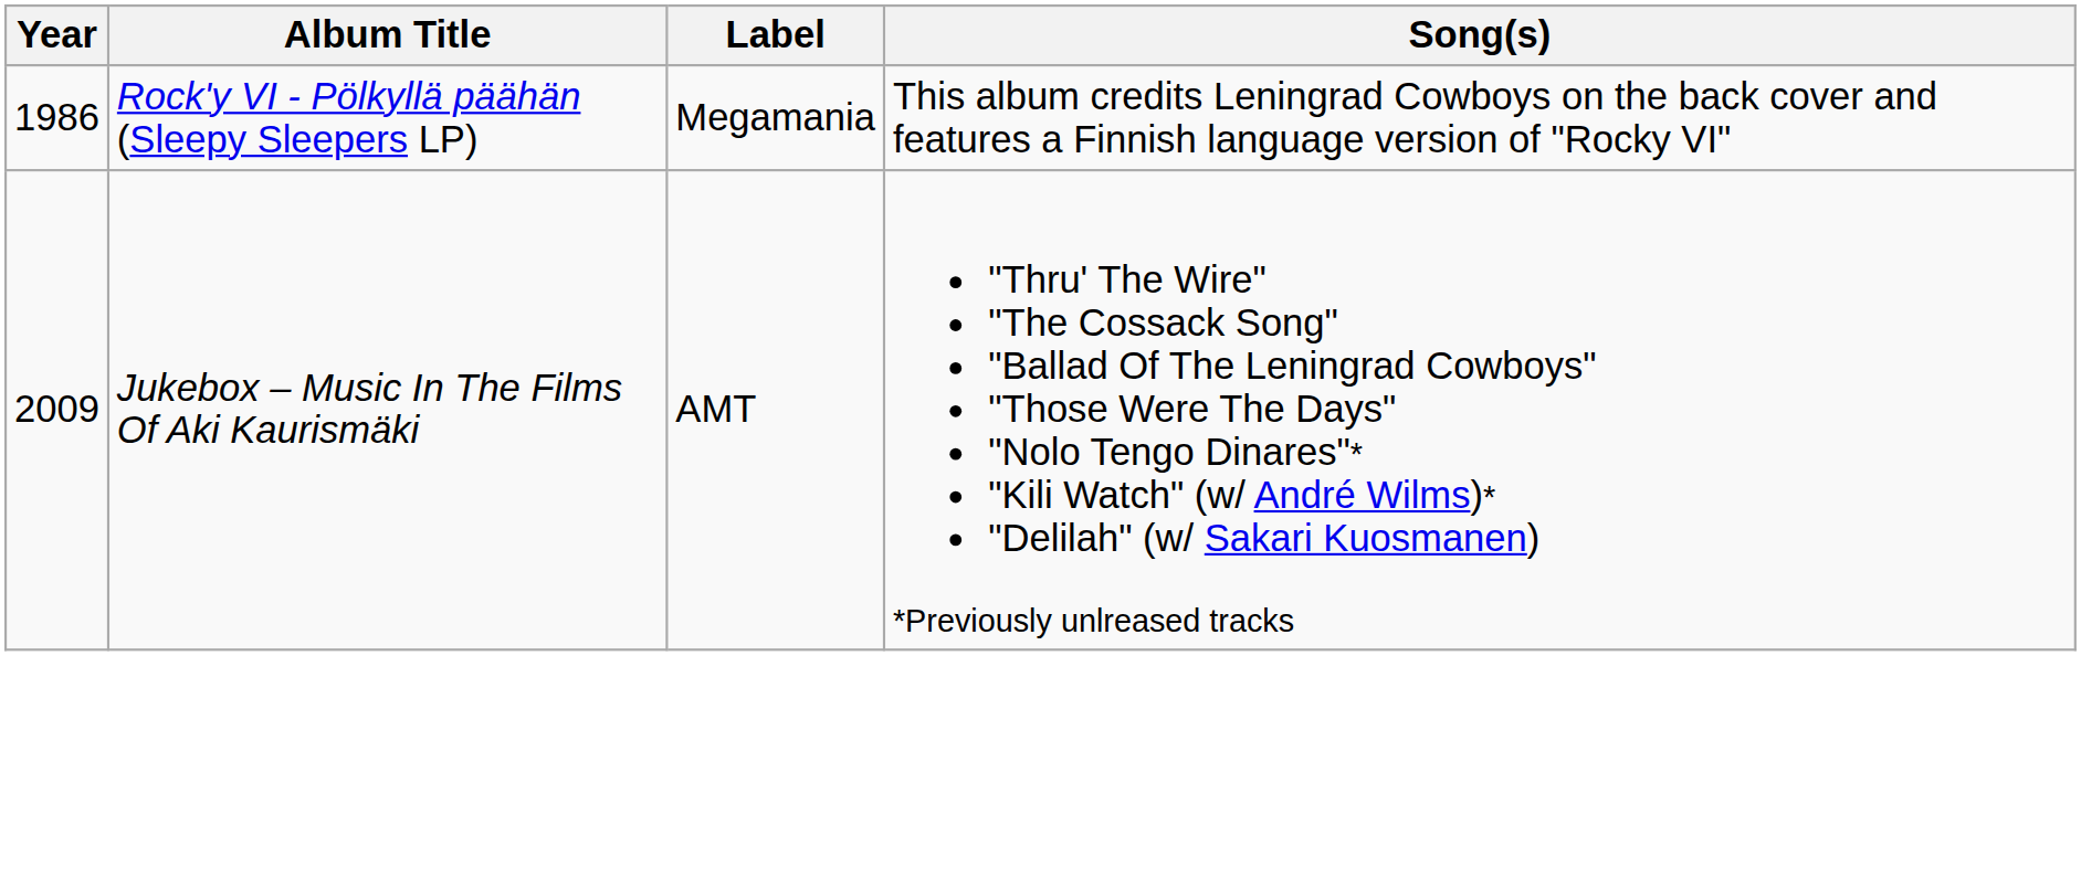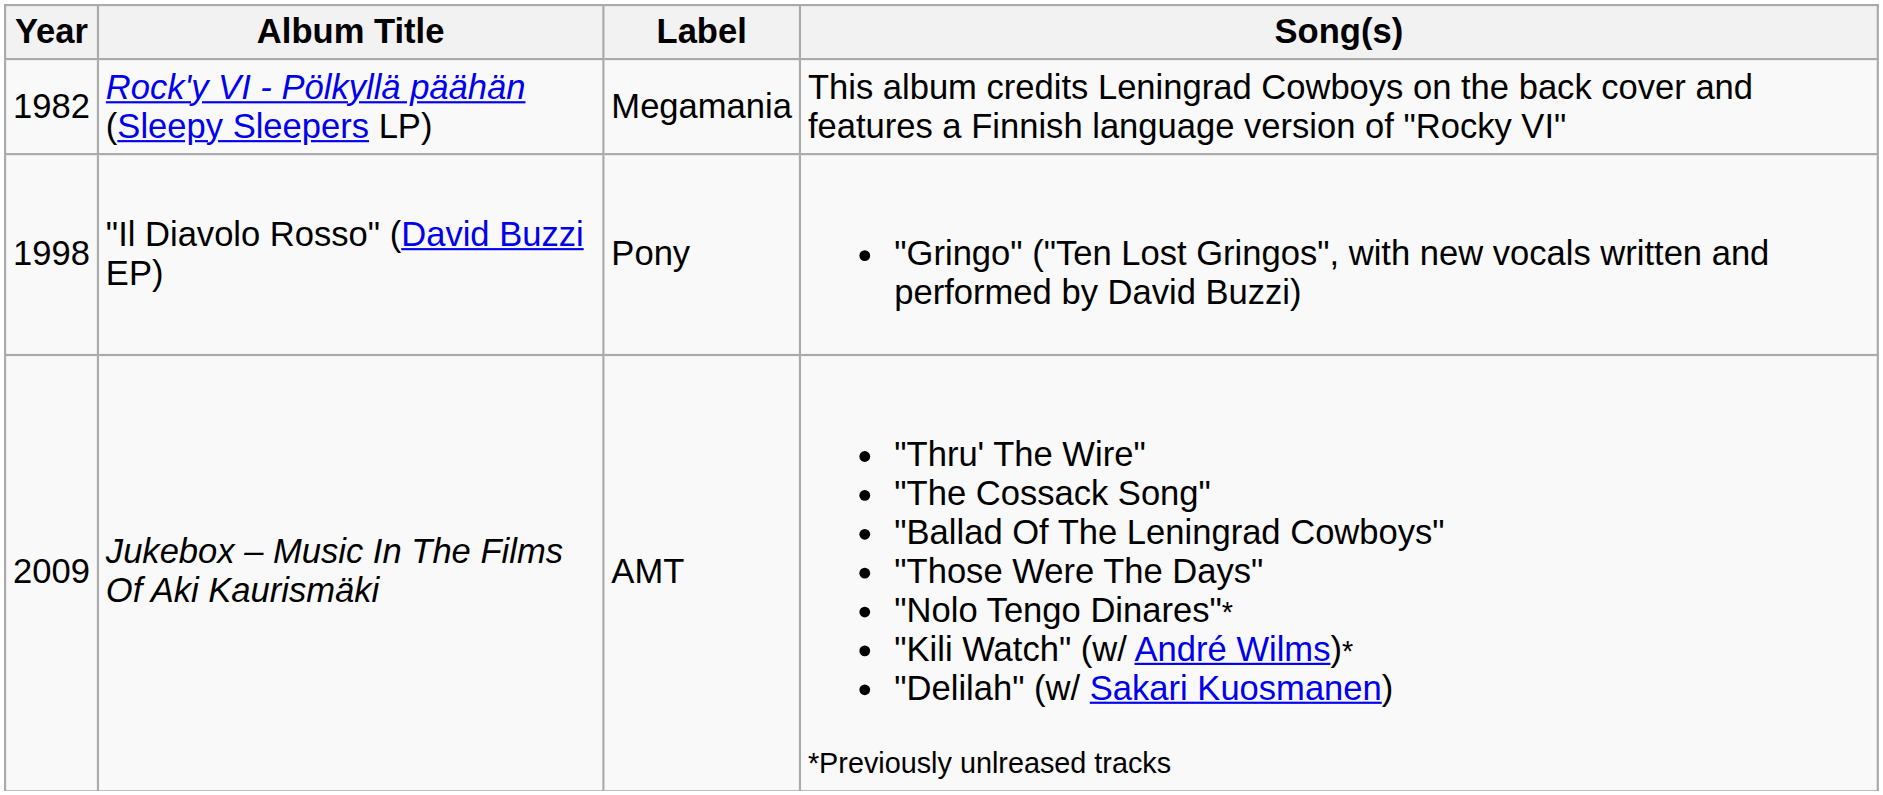 <table class="wikitable">
 <tr>
 <th>Year</th>
 <th>Album Title</th>
 <th>Label</th>
 <th>Song(s)</th>
 </tr>
 <tr>
-<td>1986</td>
+<td>1982</td>
 <td><em><a href='#'>Rock'y VI - Pölkyllä päähän</a></em> (<a href='#'>Sleepy Sleepers</a> LP)</td>
 <td>Megamania</td>
 <td>This album credits Leningrad Cowboys on the back cover and features a Finnish language version of "Rocky VI"</td>
+</tr>
+<tr>
+<td>1998</td>
+<td>"Il Diavolo Rosso" (<a href='#'>David Buzzi</a> EP)</td>
+<td>Pony</td>
+<td><br><ul><li>"Gringo" ("Ten Lost Gringos", with new vocals written and performed by David Buzzi)</li></ul></td>
 </tr>
 <tr>
 <td>2009</td>
 <td><em>Jukebox – Music In The Films Of Aki Kaurismäki</em></td>
 <td>AMT</td>
 <td><br><ul><li>"Thru' The Wire"</li><li>"The Cossack Song"</li><li>"Ballad Of The Leningrad Cowboys"</li><li>"Those Were The Days"</li><li>"Nolo Tengo Dinares"<small>*</small></li><li>"Kili Watch" (w/ <a href='#'>André Wilms</a>)<small>*</small></li><li>"Delilah" (w/ <a href='#'>Sakari Kuosmanen</a>)</li></ul><small>*Previously unlreased tracks</small></td>
 </tr>
 </table>
